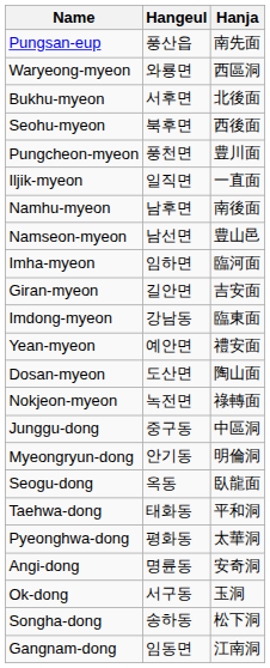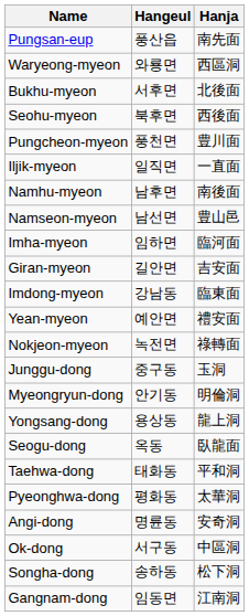 <table class="wikitable sortable">
 <tr>
 <th>Name</th>
 <th>Hangeul</th>
 <th>Hanja</th>
 </tr>
 <tr>
 <td><a href='#'>Pungsan-eup</a></td>
 <td>풍산읍</td>
 <td>南先面</td>
 </tr>
 <tr>
 <td>Waryeong-myeon</td>
 <td>와룡면</td>
 <td>西區洞</td>
 </tr>
 <tr>
 <td>Bukhu-myeon</td>
 <td>서후면</td>
 <td>北後面</td>
 </tr>
 <tr>
 <td>Seohu-myeon</td>
 <td>북후면</td>
 <td>西後面</td>
 </tr>
 <tr>
 <td>Pungcheon-myeon</td>
 <td>풍천면</td>
 <td>豊川面</td>
 </tr>
 <tr>
 <td>Iljik-myeon</td>
 <td>일직면</td>
 <td>一直面</td>
 </tr>
 <tr>
 <td>Namhu-myeon</td>
 <td>남후면</td>
 <td>南後面</td>
 </tr>
 <tr>
 <td>Namseon-myeon</td>
 <td>남선면</td>
 <td>豊山邑</td>
 </tr>
 <tr>
 <td>Imha-myeon</td>
 <td>임하면</td>
 <td>臨河面</td>
 </tr>
 <tr>
 <td>Giran-myeon</td>
 <td>길안면</td>
 <td>吉安面</td>
 </tr>
 <tr>
 <td>Imdong-myeon</td>
 <td>강남동</td>
 <td>臨東面</td>
 </tr>
 <tr>
 <td>Yean-myeon</td>
 <td>예안면</td>
 <td>禮安面</td>
 </tr>
 <tr>
-<td>Dosan-myeon</td>
-<td>도산면</td>
-<td>陶山面</td>
-</tr>
-<tr>
 <td>Nokjeon-myeon</td>
 <td>녹전면</td>
 <td>祿轉面</td>
 </tr>
 <tr>
 <td>Junggu-dong</td>
 <td>중구동</td>
-<td>中區洞</td>
+<td>玉洞</td>
 </tr>
 <tr>
 <td>Myeongryun-dong</td>
 <td>안기동</td>
 <td>明倫洞</td>
+</tr>
+<tr>
+<td>Yongsang-dong</td>
+<td>용상동</td>
+<td>龍上洞</td>
 </tr>
 <tr>
 <td>Seogu-dong</td>
 <td>옥동</td>
 <td>臥龍面</td>
 </tr>
 <tr>
 <td>Taehwa-dong</td>
 <td>태화동</td>
 <td>平和洞</td>
 </tr>
 <tr>
 <td>Pyeonghwa-dong</td>
 <td>평화동</td>
 <td>太華洞</td>
 </tr>
 <tr>
 <td>Angi-dong</td>
 <td>명륜동</td>
 <td>安奇洞</td>
 </tr>
 <tr>
 <td>Ok-dong</td>
 <td>서구동</td>
-<td>玉洞</td>
+<td>中區洞</td>
 </tr>
 <tr>
 <td>Songha-dong</td>
 <td>송하동</td>
 <td>松下洞</td>
 </tr>
 <tr>
 <td>Gangnam-dong</td>
 <td>임동면</td>
 <td>江南洞</td>
 </tr>
 </table>
